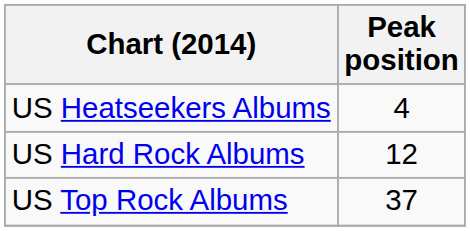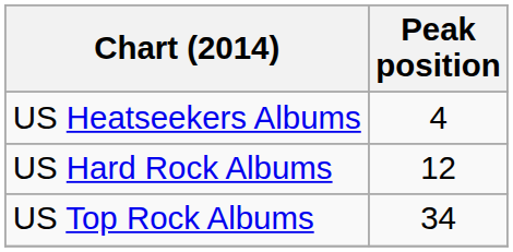 <table class="wikitable">
 <tr>
 <th>Chart (2014)</th>
 <th>Peak<br>position</th>
 </tr>
 <tr>
 <td>US <a href='#'>Heatseekers Albums</a></td>
 <td align="center">4</td>
 </tr>
 <tr>
 <td>US <a href='#'>Hard Rock Albums</a></td>
 <td align="center">12</td>
 </tr>
 <tr>
 <td>US <a href='#'>Top Rock Albums</a></td>
-<td align="center">37</td>
+<td align="center">34</td>
 </tr>
 <tr>
 </tr>
 </table>
